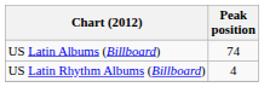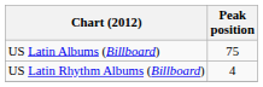 <table class="wikitable sortable plainrowheaders">
 <tr>
 <th>Chart (2012)</th>
 <th>Peak<br>position</th>
 </tr>
 <tr>
 <td>US <a href='#'>Latin Albums</a> (<em><a href='#'>Billboard</a></em>)</td>
-<td style="text-align:center;">74</td>
+<td style="text-align:center;">75</td>
 </tr>
 <tr>
 <td>US <a href='#'>Latin Rhythm Albums</a> (<em><a href='#'>Billboard</a></em>)</td>
 <td style="text-align:center;">4</td>
 </tr>
 <tr>
 </tr>
 </table>
